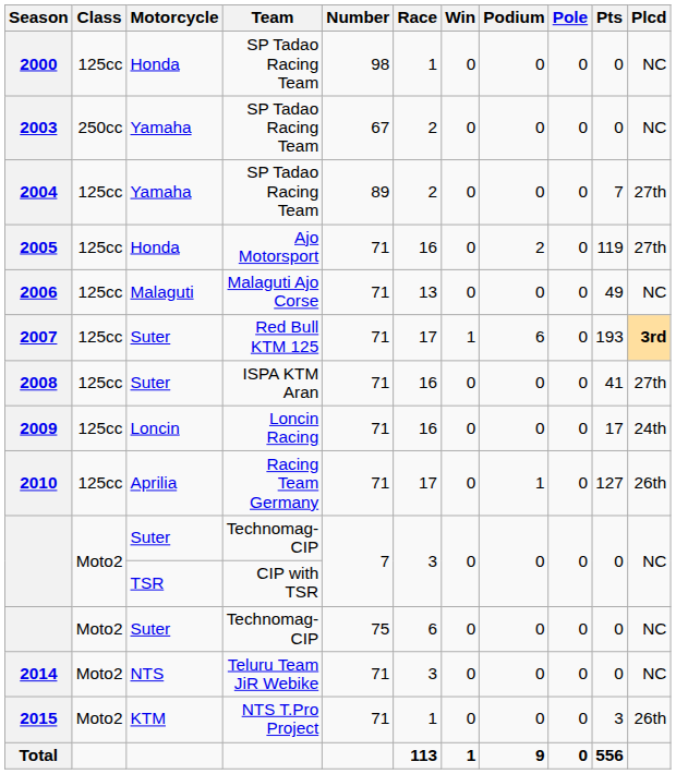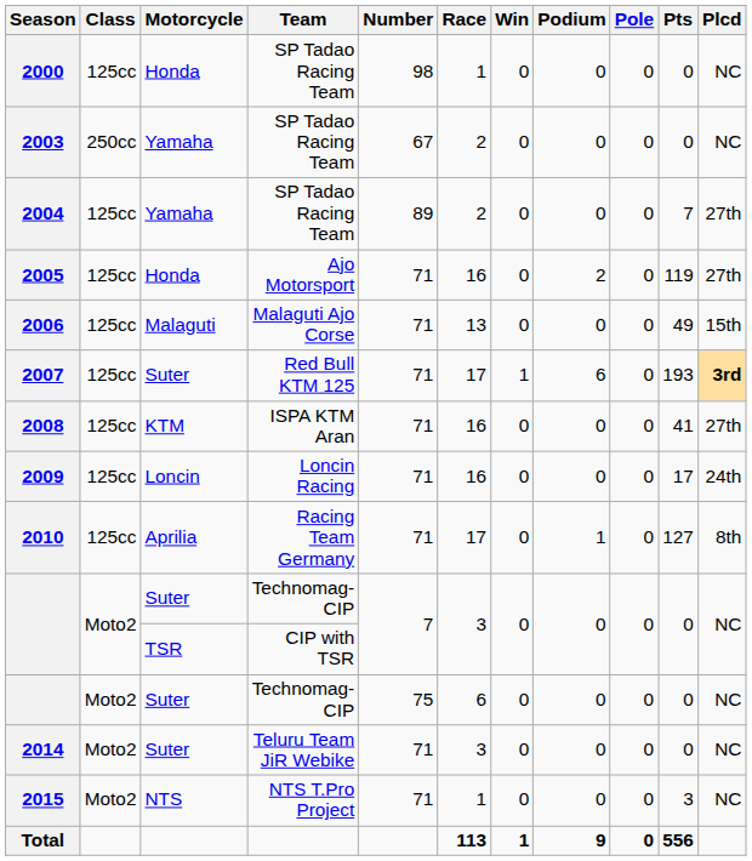 <table class="wikitable" style=text-align:right>
 <tr>
 <th>Season</th>
 <th>Class</th>
 <th>Motorcycle</th>
 <th>Team</th>
 <th>Number</th>
 <th>Race</th>
 <th>Win</th>
 <th>Podium</th>
 <th><a href='#'>Pole</a></th>
 <th>Pts</th>
 <th>Plcd</th>
 </tr>
 <tr>
 <th><a href='#'>2000</a></th>
 <td>125cc</td>
 <td align="left"><a href='#'>Honda</a></td>
 <td>SP Tadao Racing Team</td>
 <td>98</td>
 <td>1</td>
 <td>0</td>
 <td>0</td>
 <td>0</td>
 <td>0</td>
 <td>NC</td>
 </tr>
 <tr>
 <th><a href='#'>2003</a></th>
 <td>250cc</td>
 <td align="left"><a href='#'>Yamaha</a></td>
 <td>SP Tadao Racing Team</td>
 <td>67</td>
 <td>2</td>
 <td>0</td>
 <td>0</td>
 <td>0</td>
 <td>0</td>
 <td>NC</td>
 </tr>
 <tr>
 <th><a href='#'>2004</a></th>
 <td>125cc</td>
 <td align="left"><a href='#'>Yamaha</a></td>
 <td>SP Tadao Racing Team</td>
 <td>89</td>
 <td>2</td>
 <td>0</td>
 <td>0</td>
 <td>0</td>
 <td>7</td>
 <td>27th</td>
 </tr>
 <tr>
 <th><a href='#'>2005</a></th>
 <td>125cc</td>
 <td align="left"><a href='#'>Honda</a></td>
 <td><a href='#'>Ajo Motorsport</a></td>
 <td>71</td>
 <td>16</td>
 <td>0</td>
 <td>2</td>
 <td>0</td>
 <td>119</td>
 <td>27th</td>
 </tr>
 <tr>
 <th><a href='#'>2006</a></th>
 <td>125cc</td>
 <td align="left"><a href='#'>Malaguti</a></td>
 <td><a href='#'>Malaguti Ajo Corse</a></td>
 <td>71</td>
 <td>13</td>
 <td>0</td>
 <td>0</td>
 <td>0</td>
 <td>49</td>
-<td>NC</td>
+<td>15th</td>
 </tr>
 <tr>
 <th><a href='#'>2007</a></th>
 <td>125cc</td>
 <td align="left"><a href='#'>Suter</a></td>
 <td><a href='#'>Red Bull KTM 125</a></td>
 <td>71</td>
 <td>17</td>
 <td>1</td>
 <td>6</td>
 <td>0</td>
 <td>193</td>
 <td style="background:#ffdf9f;"><strong>3rd</strong></td>
 </tr>
 <tr>
 <th><a href='#'>2008</a></th>
 <td>125cc</td>
-<td align="left"><a href='#'>Suter</a></td>
+<td align="left"><a href='#'>KTM</a></td>
 <td>ISPA KTM Aran</td>
 <td>71</td>
 <td>16</td>
 <td>0</td>
 <td>0</td>
 <td>0</td>
 <td>41</td>
 <td>27th</td>
 </tr>
 <tr>
 <th><a href='#'>2009</a></th>
 <td>125cc</td>
 <td align="left"><a href='#'>Loncin</a></td>
 <td><a href='#'>Loncin Racing</a></td>
 <td>71</td>
 <td>16</td>
 <td>0</td>
 <td>0</td>
 <td>0</td>
 <td>17</td>
 <td>24th</td>
 </tr>
 <tr>
 <th><a href='#'>2010</a></th>
 <td>125cc</td>
 <td align="left"><a href='#'>Aprilia</a></td>
 <td><a href='#'>Racing Team Germany</a></td>
 <td>71</td>
 <td>17</td>
 <td>0</td>
 <td>1</td>
 <td>0</td>
 <td>127</td>
-<td>26th</td>
+<td>8th</td>
 </tr>
 <tr>
 <th rowspan=2></th>
 <td rowspan=2>Moto2</td>
 <td align="left"><a href='#'>Suter</a></td>
 <td>Technomag-CIP</td>
 <td rowspan=2>7</td>
 <td rowspan=2>3</td>
 <td rowspan=2>0</td>
 <td rowspan=2>0</td>
 <td rowspan=2>0</td>
 <td rowspan=2>0</td>
 <td rowspan=2>NC</td>
 </tr>
 <tr>
 <td align="left"><a href='#'>TSR</a></td>
 <td>CIP with TSR</td>
 </tr>
 <tr>
 <th></th>
 <td>Moto2</td>
 <td align="left"><a href='#'>Suter</a></td>
 <td>Technomag-CIP</td>
 <td>75</td>
 <td>6</td>
 <td>0</td>
 <td>0</td>
 <td>0</td>
 <td>0</td>
 <td>NC</td>
 </tr>
 <tr>
 <th><a href='#'>2014</a></th>
 <td>Moto2</td>
-<td align=left><a href='#'>NTS</a></td>
+<td align="left"><a href='#'>Suter</a></td>
 <td><a href='#'>Teluru Team JiR Webike</a></td>
 <td>71</td>
 <td>3</td>
 <td>0</td>
 <td>0</td>
 <td>0</td>
 <td>0</td>
 <td>NC</td>
 </tr>
 <tr>
 <th><a href='#'>2015</a></th>
 <td>Moto2</td>
-<td align="left"><a href='#'>KTM</a></td>
+<td align=left><a href='#'>NTS</a></td>
 <td><a href='#'>NTS T.Pro Project</a></td>
 <td>71</td>
 <td>1</td>
 <td>0</td>
 <td>0</td>
 <td>0</td>
 <td>3</td>
-<td>26th</td>
+<td>NC</td>
 </tr>
 <tr>
 <th>Total</th>
 <td></td>
 <td></td>
 <td></td>
 <td></td>
 <td><strong>113</strong></td>
 <td><strong>1</strong></td>
 <td><strong>9</strong></td>
 <td><strong>0</strong></td>
 <td><strong>556</strong></td>
 <td></td>
 </tr>
 </table>
